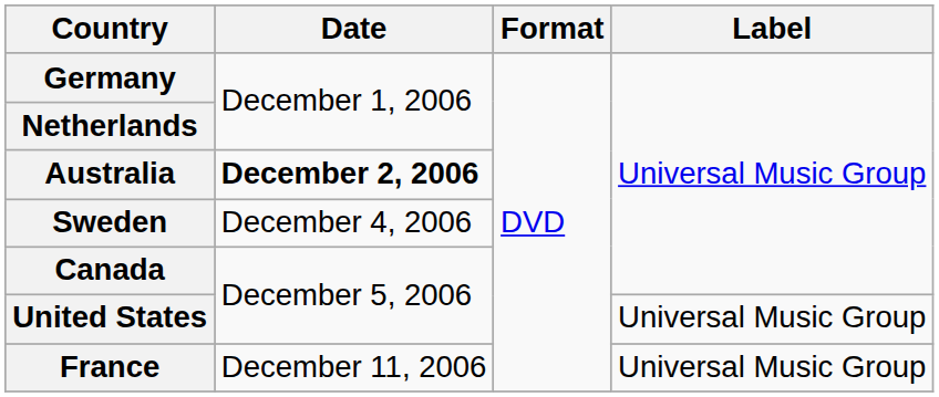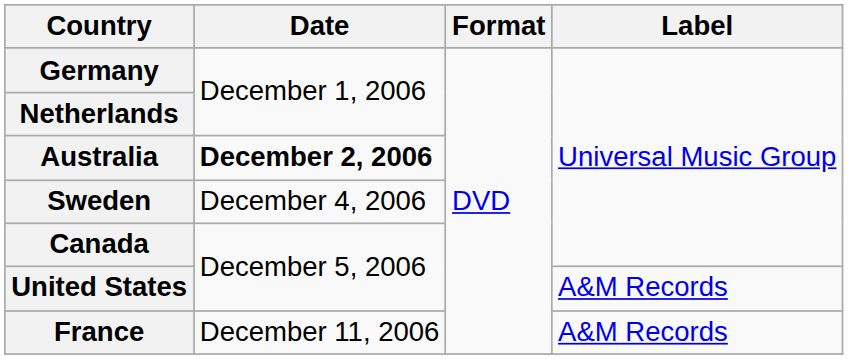 <table class="wikitable plainrowheaders" border="1">
 <tr>
 <th scope="col">Country</th>
 <th scope="col">Date</th>
 <th scope="col">Format</th>
 <th scope="col">Label</th>
 </tr>
 <tr>
 <th scope="row">Germany</th>
 <td rowspan="2">December 1, 2006</td>
 <td rowspan="7"><a href='#'>DVD</a></td>
 <td rowspan="5"><a href='#'>Universal Music Group</a></td>
 </tr>
 <tr>
 <th scope="row">Netherlands</th>
 </tr>
 <tr>
 <th scope="row">Australia</th>
 <td><strong>December 2, 2006</strong></td>
 </tr>
 <tr>
 <th scope="row">Sweden</th>
 <td>December 4, 2006</td>
 </tr>
 <tr>
 <th scope="row">Canada</th>
 <td rowspan="2">December 5, 2006</td>
 </tr>
 <tr>
 <th scope="row">United States</th>
-<td>Universal Music Group</td>
+<td><a href='#'>A&M Records</a></td>
 </tr>
 <tr>
 <th scope="row">France</th>
 <td>December 11, 2006</td>
-<td>Universal Music Group</td>
+<td><a href='#'>A&M Records</a></td>
 </tr>
 </table>
